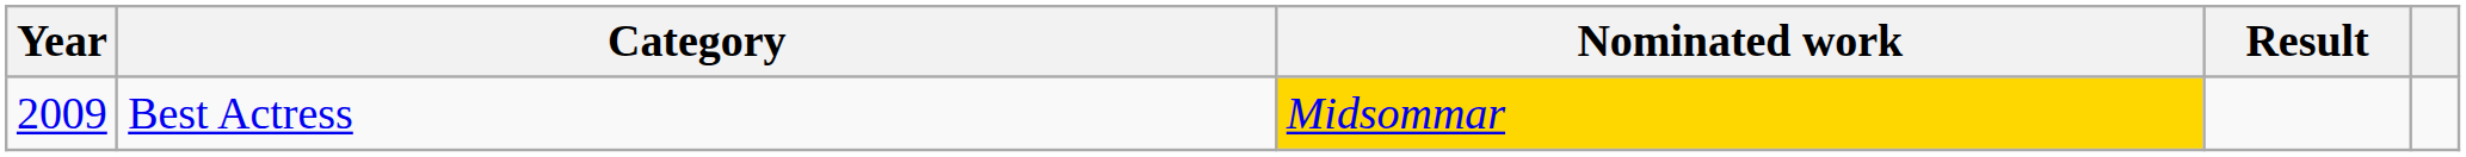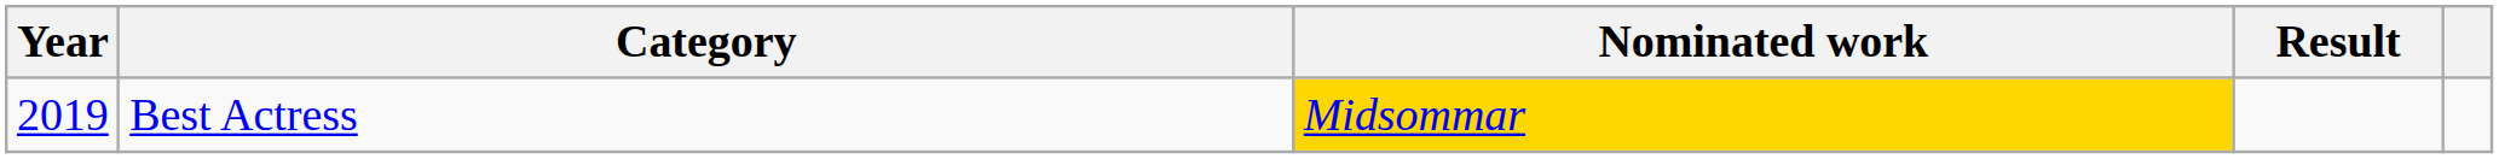 <table class="wikitable sortable">
 <tr>
 <th scope="col" style="width:1em;">Year</th>
 <th scope="col" style="width:39em;">Category</th>
 <th scope="col" style="width:30em;">Nominated work</th>
 <th scope="col" style="width:5em;">Result</th>
 <th scope="col" style="width:1em;"class="unsortable"></th>
 </tr>
 <tr>
-<td><a href='#'>2009</a></td>
+<td><a href='#'>2019</a></td>
 <td><a href='#'>Best Actress</a></td>
 <td style="background: gold;"><em><a href='#'>Midsommar</a></em></td>
 <td></td>
 <td align="center"></td>
 </tr>
 </table>
